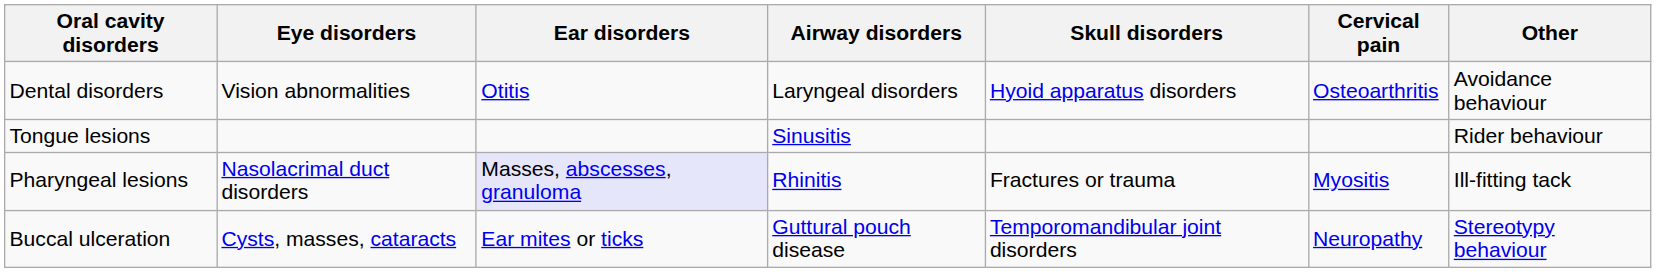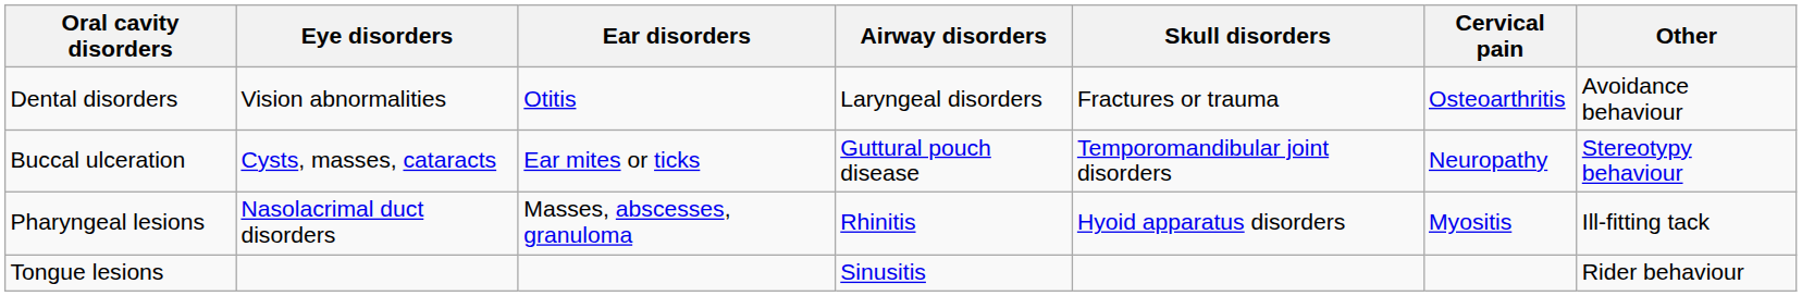 <table class="wikitable">
 <tr>
 <th>Oral cavity disorders</th>
 <th>Eye disorders</th>
 <th>Ear disorders</th>
 <th>Airway disorders</th>
 <th>Skull disorders</th>
 <th>Cervical pain</th>
 <th>Other</th>
 </tr>
 <tr>
 <td>Dental disorders</td>
 <td>Vision abnormalities</td>
 <td><a href='#'>Otitis</a></td>
 <td>Laryngeal disorders</td>
-<td><a href='#'>Hyoid apparatus</a> disorders</td>
+<td>Fractures or trauma</td>
 <td><a href='#'>Osteoarthritis</a></td>
 <td>Avoidance behaviour</td>
+</tr>
+<tr>
+<td>Buccal ulceration</td>
+<td><a href='#'>Cysts</a>, masses, <a href='#'>cataracts</a></td>
+<td><a href='#'>Ear mites</a> or <a href='#'>ticks</a></td>
+<td><a href='#'>Guttural pouch</a> disease</td>
+<td><a href='#'>Temporomandibular joint</a> disorders</td>
+<td><a href='#'>Neuropathy</a></td>
+<td><a href='#'>Stereotypy behaviour</a></td>
+</tr>
+<tr>
+<td>Pharyngeal lesions</td>
+<td><a href='#'>Nasolacrimal duct</a> disorders</td>
+<td>Masses, <a href='#'>abscesses</a>, <a href='#'>granuloma</a></td>
+<td><a href='#'>Rhinitis</a></td>
+<td><a href='#'>Hyoid apparatus</a> disorders</td>
+<td><a href='#'>Myositis</a></td>
+<td>Ill-fitting tack</td>
 </tr>
 <tr>
 <td>Tongue lesions</td>
 <td></td>
 <td></td>
 <td><a href='#'>Sinusitis</a></td>
 <td></td>
 <td></td>
 <td>Rider behaviour</td>
 </tr>
-<tr>
-<td>Pharyngeal lesions</td>
-<td><a href='#'>Nasolacrimal duct</a> disorders</td>
-<td style="background: lavender;">Masses, <a href='#'>abscesses</a>, <a href='#'>granuloma</a></td>
-<td><a href='#'>Rhinitis</a></td>
-<td>Fractures or trauma</td>
-<td><a href='#'>Myositis</a></td>
-<td>Ill-fitting tack</td>
-</tr>
-<tr>
-<td>Buccal ulceration</td>
-<td><a href='#'>Cysts</a>, masses, <a href='#'>cataracts</a></td>
-<td><a href='#'>Ear mites</a> or <a href='#'>ticks</a></td>
-<td><a href='#'>Guttural pouch</a> disease</td>
-<td><a href='#'>Temporomandibular joint</a> disorders</td>
-<td><a href='#'>Neuropathy</a></td>
-<td><a href='#'>Stereotypy behaviour</a></td>
-</tr>
 </table>
